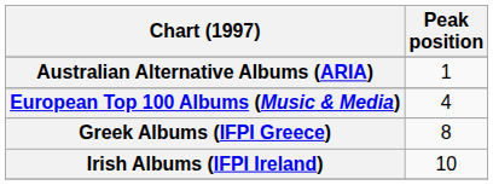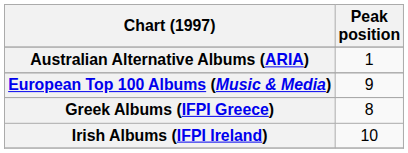 <table class="wikitable plainrowheaders sortable">
 <tr>
 <th>Chart (1997)</th>
 <th>Peak<br>position</th>
 </tr>
 <tr>
 </tr>
 <tr>
 <th scope="row">Australian Alternative Albums (<a href='#'>ARIA</a>)</th>
 <td style="text-align:center;">1</td>
 </tr>
 <tr>
 </tr>
 <tr>
 </tr>
 <tr>
 </tr>
 <tr>
 </tr>
 <tr>
 </tr>
 <tr>
 <th scope="row"><a href='#'>European Top 100 Albums</a> (<em><a href='#'>Music & Media</a></em>)</th>
-<td style="text-align:center;">4</td>
+<td style="text-align:center;">9</td>
 </tr>
 <tr>
 </tr>
 <tr>
 </tr>
 <tr>
 </tr>
 <tr>
 <th scope="row">Greek Albums (<a href='#'>IFPI Greece</a>)</th>
 <td style="text-align:center;">8</td>
 </tr>
 <tr>
 <th scope="row">Irish Albums (<a href='#'>IFPI Ireland</a>)</th>
 <td style="text-align:center;">10</td>
 </tr>
 <tr>
 </tr>
 <tr>
 </tr>
 <tr>
 </tr>
 <tr>
 </tr>
 <tr>
 </tr>
 <tr>
 </tr>
 <tr>
 </tr>
 </table>
